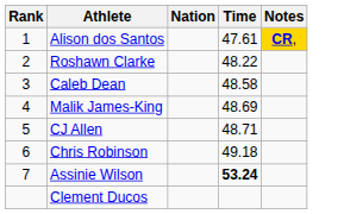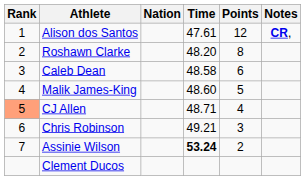 <table class="wikitable mw-datatable sortable" style="text-align:center;">
 <tr>
 <th scope="col" style="width: 10px;">Rank</th>
 <th scope="col">Athlete</th>
 <th scope="col">Nation</th>
 <th scope="col">Time</th>
+<th scope="col">Points</th>
 <th scope="col">Notes</th>
 </tr>
 <tr>
 <td>1</td>
 <td align=left><a href='#'>Alison dos Santos</a> </td>
 <td align=left></td>
 <td>47.61</td>
-<td style="background: gold;"><strong><a href='#'>CR</a></strong>, </td>
+<td>12</td>
+<td><strong><a href='#'>CR</a></strong>, </td>
 </tr>
 <tr>
 <td>2</td>
 <td align="left"><a href='#'>Roshawn Clarke</a> </td>
 <td align="left"></td>
-<td>48.22</td>
+<td>48.20</td>
+<td>8</td>
 <td></td>
 </tr>
 <tr>
 <td>3</td>
 <td align="left"><a href='#'>Caleb Dean</a> </td>
 <td align="left"></td>
 <td>48.58</td>
+<td>6</td>
 <td></td>
 </tr>
 <tr>
 <td>4</td>
 <td align="left"><a href='#'>Malik James-King</a> </td>
 <td align="left"></td>
-<td>48.69</td>
+<td>48.60</td>
+<td>5</td>
 <td></td>
 </tr>
 <tr>
-<td>5</td>
+<td style="background: lightsalmon;">5</td>
 <td align="left"><a href='#'>CJ Allen</a> </td>
 <td align="left"></td>
 <td>48.71</td>
+<td>4</td>
 <td></td>
 </tr>
 <tr>
 <td>6</td>
 <td align="left"><a href='#'>Chris Robinson</a> </td>
 <td align="left"></td>
-<td>49.18</td>
+<td>49.21</td>
+<td>3</td>
 <td></td>
 </tr>
 <tr>
 <td>7</td>
 <td align="left"><a href='#'>Assinie Wilson</a> </td>
 <td align="left"></td>
 <td><strong>53.24</strong></td>
+<td>2</td>
 <td></td>
 </tr>
 <tr>
 <td></td>
 <td align="left"><a href='#'>Clement Ducos</a> </td>
 <td align="left"></td>
 <td></td>
 <td></td>
+<td></td>
 </tr>
 </table>
